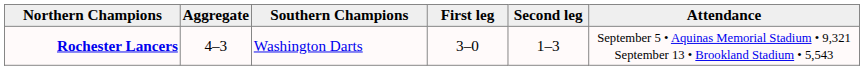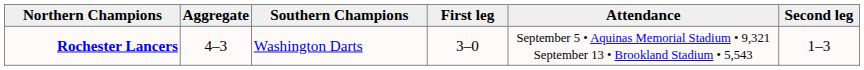 <table style=border-collapse:collapse border=1 cellspacing=0 cellpadding=2>
 <tr style="text-align:center; background:#efefef;">
 <th width=180>Northern Champions</th>
 <th width=50>Aggregate</th>
 <th width=180>Southern Champions</th>
 <th width=80>First leg</th>
+<th width=280>Attendance</th>
 <th width=80>Second leg</th>
-<th width=280>Attendance</th>
 </tr>
 <tr style="text-align:center; background:snow;">
 <td align=right><strong><a href='#'>Rochester Lancers</a></strong></td>
 <td>4–3</td>
 <td align=left><a href='#'>Washington Darts</a></td>
 <td>3–0</td>
+<td><small>September 5 • <a href='#'>Aquinas Memorial Stadium</a> • 9,321<br>September 13 • <a href='#'>Brookland Stadium</a> • 5,543</small></td>
 <td>1–3</td>
-<td><small>September 5 • <a href='#'>Aquinas Memorial Stadium</a> • 9,321<br>September 13 • <a href='#'>Brookland Stadium</a> • 5,543</small></td>
 </tr>
 </table>
